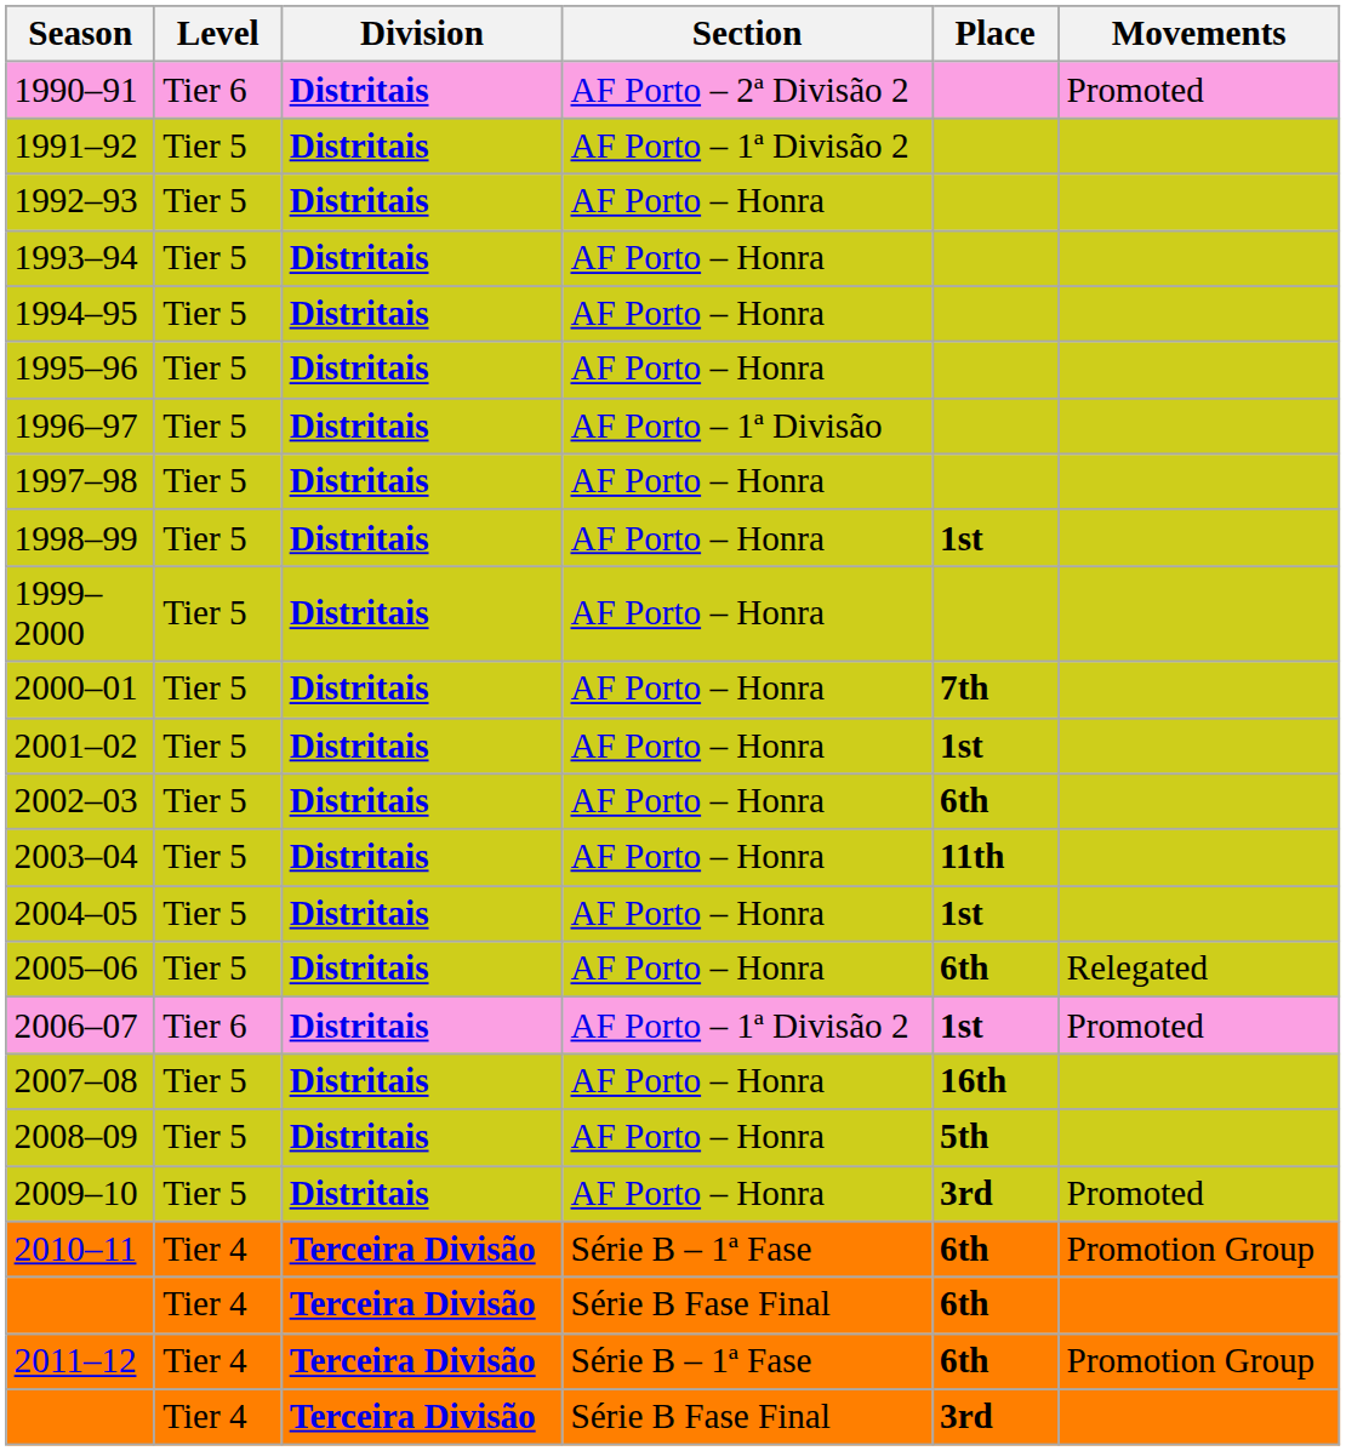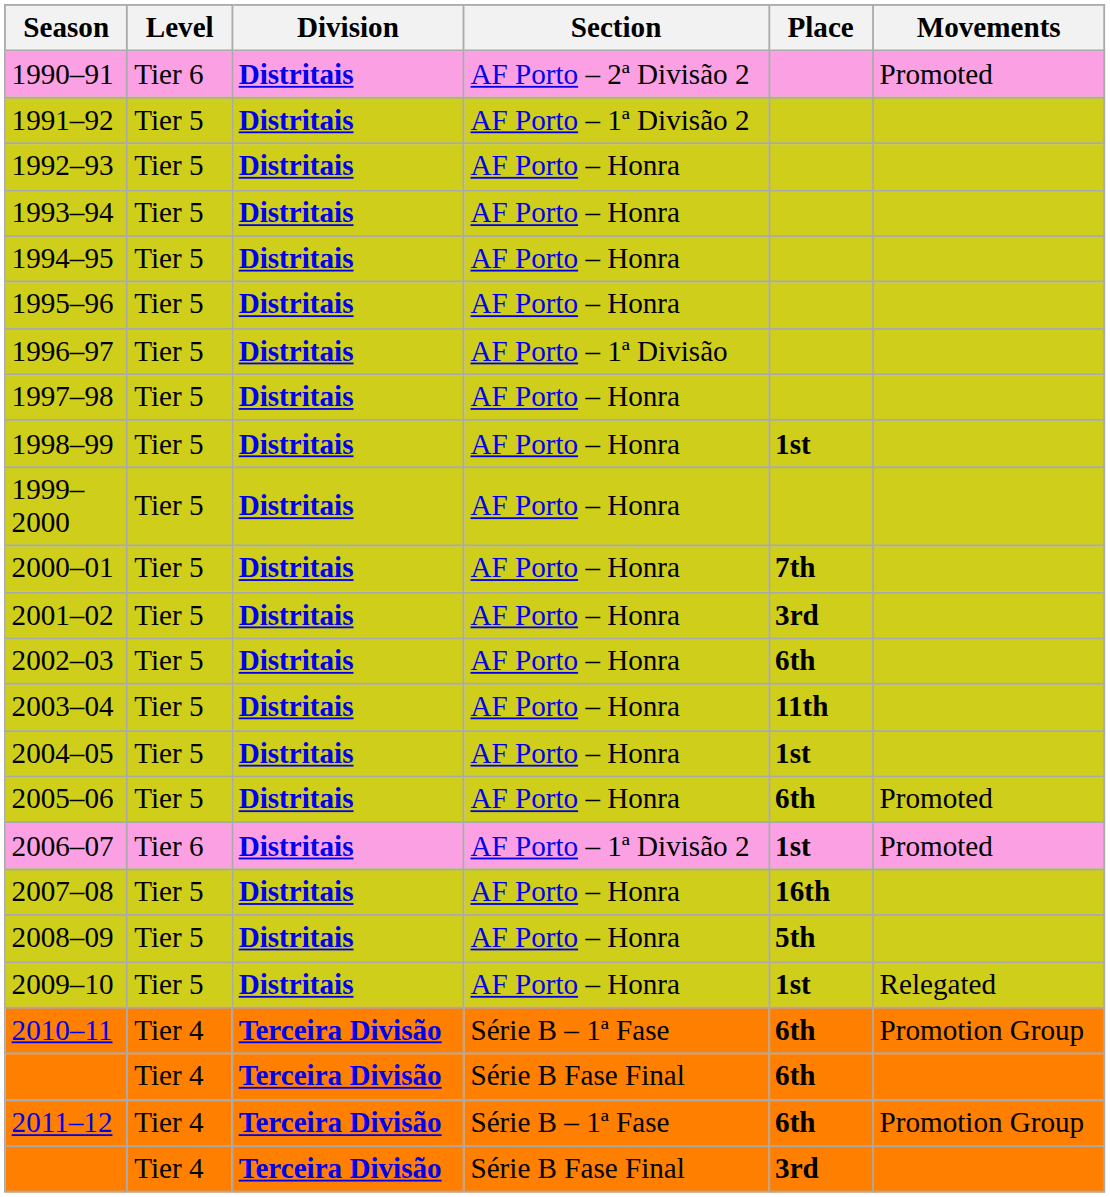 <table class="wikitable" style="text-align: left;">
 <tr>
 <th style="width: 60px;"><strong>Season</strong></th>
 <th style="width: 50px;"><strong>Level</strong></th>
 <th style="width: 120px;"><strong>Division</strong></th>
 <th style="width: 160px;"><strong>Section</strong></th>
 <th style="width: 50px;"><strong>Place</strong></th>
 <th style="width: 120px;"><strong>Movements</strong></th>
 </tr>
 <tr>
 <td style="background:#FBA0E3;">1990–91</td>
 <td style="background:#FBA0E3;">Tier 6</td>
 <td style="background:#FBA0E3;"><strong><a href='#'>Distritais</a></strong></td>
 <td style="background:#FBA0E3;"><a href='#'>AF Porto</a> – 2ª Divisão 2</td>
 <td style="background:#FBA0E3;"></td>
 <td style="background:#FBA0E3;">Promoted</td>
 </tr>
 <tr>
 <td style="background:#CECE1B;">1991–92</td>
 <td style="background:#CECE1B;">Tier 5</td>
 <td style="background:#CECE1B;"><strong><a href='#'>Distritais</a></strong></td>
 <td style="background:#CECE1B;"><a href='#'>AF Porto</a> – 1ª Divisão 2</td>
 <td style="background:#CECE1B;"></td>
 <td style="background:#CECE1B;"></td>
 </tr>
 <tr>
 <td style="background:#CECE1B;">1992–93</td>
 <td style="background:#CECE1B;">Tier 5</td>
 <td style="background:#CECE1B;"><strong><a href='#'>Distritais</a></strong></td>
 <td style="background:#CECE1B;"><a href='#'>AF Porto</a> – Honra</td>
 <td style="background:#CECE1B;"></td>
 <td style="background:#CECE1B;"></td>
 </tr>
 <tr>
 <td style="background:#CECE1B;">1993–94</td>
 <td style="background:#CECE1B;">Tier 5</td>
 <td style="background:#CECE1B;"><strong><a href='#'>Distritais</a></strong></td>
 <td style="background:#CECE1B;"><a href='#'>AF Porto</a> – Honra</td>
 <td style="background:#CECE1B;"></td>
 <td style="background:#CECE1B;"></td>
 </tr>
 <tr>
 <td style="background:#CECE1B;">1994–95</td>
 <td style="background:#CECE1B;">Tier 5</td>
 <td style="background:#CECE1B;"><strong><a href='#'>Distritais</a></strong></td>
 <td style="background:#CECE1B;"><a href='#'>AF Porto</a> – Honra</td>
 <td style="background:#CECE1B;"></td>
 <td style="background:#CECE1B;"></td>
 </tr>
 <tr>
 <td style="background:#CECE1B;">1995–96</td>
 <td style="background:#CECE1B;">Tier 5</td>
 <td style="background:#CECE1B;"><strong><a href='#'>Distritais</a></strong></td>
 <td style="background:#CECE1B;"><a href='#'>AF Porto</a> – Honra</td>
 <td style="background:#CECE1B;"></td>
 <td style="background:#CECE1B;"></td>
 </tr>
 <tr>
 <td style="background:#CECE1B;">1996–97</td>
 <td style="background:#CECE1B;">Tier 5</td>
 <td style="background:#CECE1B;"><strong><a href='#'>Distritais</a></strong></td>
 <td style="background:#CECE1B;"><a href='#'>AF Porto</a> – 1ª Divisão</td>
 <td style="background:#CECE1B;"></td>
 <td style="background:#CECE1B;"></td>
 </tr>
 <tr>
 <td style="background:#CECE1B;">1997–98</td>
 <td style="background:#CECE1B;">Tier 5</td>
 <td style="background:#CECE1B;"><strong><a href='#'>Distritais</a></strong></td>
 <td style="background:#CECE1B;"><a href='#'>AF Porto</a> – Honra</td>
 <td style="background:#CECE1B;"></td>
 <td style="background:#CECE1B;"></td>
 </tr>
 <tr>
 <td style="background:#CECE1B;">1998–99</td>
 <td style="background:#CECE1B;">Tier 5</td>
 <td style="background:#CECE1B;"><strong><a href='#'>Distritais</a></strong></td>
 <td style="background:#CECE1B;"><a href='#'>AF Porto</a> – Honra</td>
 <td style="background:#CECE1B;"><strong>1st</strong></td>
 <td style="background:#CECE1B;"></td>
 </tr>
 <tr>
 <td style="background:#CECE1B;">1999–2000</td>
 <td style="background:#CECE1B;">Tier 5</td>
 <td style="background:#CECE1B;"><strong><a href='#'>Distritais</a></strong></td>
 <td style="background:#CECE1B;"><a href='#'>AF Porto</a> – Honra</td>
 <td style="background:#CECE1B;"></td>
 <td style="background:#CECE1B;"></td>
 </tr>
 <tr>
 <td style="background:#CECE1B;">2000–01</td>
 <td style="background:#CECE1B;">Tier 5</td>
 <td style="background:#CECE1B;"><strong><a href='#'>Distritais</a></strong></td>
 <td style="background:#CECE1B;"><a href='#'>AF Porto</a> – Honra</td>
 <td style="background:#CECE1B;"><strong>7th</strong></td>
 <td style="background:#CECE1B;"></td>
 </tr>
 <tr>
 <td style="background:#CECE1B;">2001–02</td>
 <td style="background:#CECE1B;">Tier 5</td>
 <td style="background:#CECE1B;"><strong><a href='#'>Distritais</a></strong></td>
 <td style="background:#CECE1B;"><a href='#'>AF Porto</a> – Honra</td>
-<td style="background:#CECE1B;"><strong>1st</strong></td>
+<td style="background:#CECE1B;"><strong>3rd</strong></td>
 <td style="background:#CECE1B;"></td>
 </tr>
 <tr>
 <td style="background:#CECE1B;">2002–03</td>
 <td style="background:#CECE1B;">Tier 5</td>
 <td style="background:#CECE1B;"><strong><a href='#'>Distritais</a></strong></td>
 <td style="background:#CECE1B;"><a href='#'>AF Porto</a> – Honra</td>
 <td style="background:#CECE1B;"><strong>6th</strong></td>
 <td style="background:#CECE1B;"></td>
 </tr>
 <tr>
 <td style="background:#CECE1B;">2003–04</td>
 <td style="background:#CECE1B;">Tier 5</td>
 <td style="background:#CECE1B;"><strong><a href='#'>Distritais</a></strong></td>
 <td style="background:#CECE1B;"><a href='#'>AF Porto</a> – Honra</td>
 <td style="background:#CECE1B;"><strong>11th</strong></td>
 <td style="background:#CECE1B;"></td>
 </tr>
 <tr>
 <td style="background:#CECE1B;">2004–05</td>
 <td style="background:#CECE1B;">Tier 5</td>
 <td style="background:#CECE1B;"><strong><a href='#'>Distritais</a></strong></td>
 <td style="background:#CECE1B;"><a href='#'>AF Porto</a> – Honra</td>
 <td style="background:#CECE1B;"><strong>1st</strong></td>
 <td style="background:#CECE1B;"></td>
 </tr>
 <tr>
 <td style="background:#CECE1B;">2005–06</td>
 <td style="background:#CECE1B;">Tier 5</td>
 <td style="background:#CECE1B;"><strong><a href='#'>Distritais</a></strong></td>
 <td style="background:#CECE1B;"><a href='#'>AF Porto</a> – Honra</td>
 <td style="background:#CECE1B;"><strong>6th</strong></td>
-<td style="background:#CECE1B;">Relegated</td>
+<td style="background:#CECE1B;">Promoted</td>
 </tr>
 <tr>
 <td style="background:#FBA0E3;">2006–07</td>
 <td style="background:#FBA0E3;">Tier 6</td>
 <td style="background:#FBA0E3;"><strong><a href='#'>Distritais</a></strong></td>
 <td style="background:#FBA0E3;"><a href='#'>AF Porto</a> – 1ª Divisão 2</td>
 <td style="background:#FBA0E3;"><strong>1st</strong></td>
 <td style="background:#FBA0E3;">Promoted</td>
 </tr>
 <tr>
 <td style="background:#CECE1B;">2007–08</td>
 <td style="background:#CECE1B;">Tier 5</td>
 <td style="background:#CECE1B;"><strong><a href='#'>Distritais</a></strong></td>
 <td style="background:#CECE1B;"><a href='#'>AF Porto</a> – Honra</td>
 <td style="background:#CECE1B;"><strong>16th</strong></td>
 <td style="background:#CECE1B;"></td>
 </tr>
 <tr>
 <td style="background:#CECE1B;">2008–09</td>
 <td style="background:#CECE1B;">Tier 5</td>
 <td style="background:#CECE1B;"><strong><a href='#'>Distritais</a></strong></td>
 <td style="background:#CECE1B;"><a href='#'>AF Porto</a> – Honra</td>
 <td style="background:#CECE1B;"><strong>5th</strong></td>
 <td style="background:#CECE1B;"></td>
 </tr>
 <tr>
 <td style="background:#CECE1B;">2009–10</td>
 <td style="background:#CECE1B;">Tier 5</td>
 <td style="background:#CECE1B;"><strong><a href='#'>Distritais</a></strong></td>
 <td style="background:#CECE1B;"><a href='#'>AF Porto</a> – Honra</td>
-<td style="background:#CECE1B;"><strong>3rd</strong></td>
-<td style="background:#CECE1B;">Promoted</td>
+<td style="background:#CECE1B;"><strong>1st</strong></td>
+<td style="background:#CECE1B;">Relegated</td>
 </tr>
 <tr>
 <td style="background:#FF7F00;"><a href='#'>2010–11</a></td>
 <td style="background:#FF7F00;">Tier 4</td>
 <td style="background:#FF7F00;"><strong><a href='#'>Terceira Divisão</a></strong></td>
 <td style="background:#FF7F00;">Série B – 1ª Fase</td>
 <td style="background:#FF7F00;"><strong>6th</strong></td>
 <td style="background:#FF7F00;">Promotion Group</td>
 </tr>
 <tr>
 <td style="background:#FF7F00;"></td>
 <td style="background:#FF7F00;">Tier 4</td>
 <td style="background:#FF7F00;"><strong><a href='#'>Terceira Divisão</a></strong></td>
 <td style="background:#FF7F00;">Série B Fase Final</td>
 <td style="background:#FF7F00;"><strong>6th</strong></td>
 <td style="background:#FF7F00;"></td>
 </tr>
 <tr>
 <td style="background:#FF7F00;"><a href='#'>2011–12</a></td>
 <td style="background:#FF7F00;">Tier 4</td>
 <td style="background:#FF7F00;"><strong><a href='#'>Terceira Divisão</a></strong></td>
 <td style="background:#FF7F00;">Série B – 1ª Fase</td>
 <td style="background:#FF7F00;"><strong>6th</strong></td>
 <td style="background:#FF7F00;">Promotion Group</td>
 </tr>
 <tr>
 <td style="background:#FF7F00;"></td>
 <td style="background:#FF7F00;">Tier 4</td>
 <td style="background:#FF7F00;"><strong><a href='#'>Terceira Divisão</a></strong></td>
 <td style="background:#FF7F00;">Série B Fase Final</td>
 <td style="background:#FF7F00;"><strong>3rd</strong></td>
 <td style="background:#FF7F00;"></td>
 </tr>
 </table>
